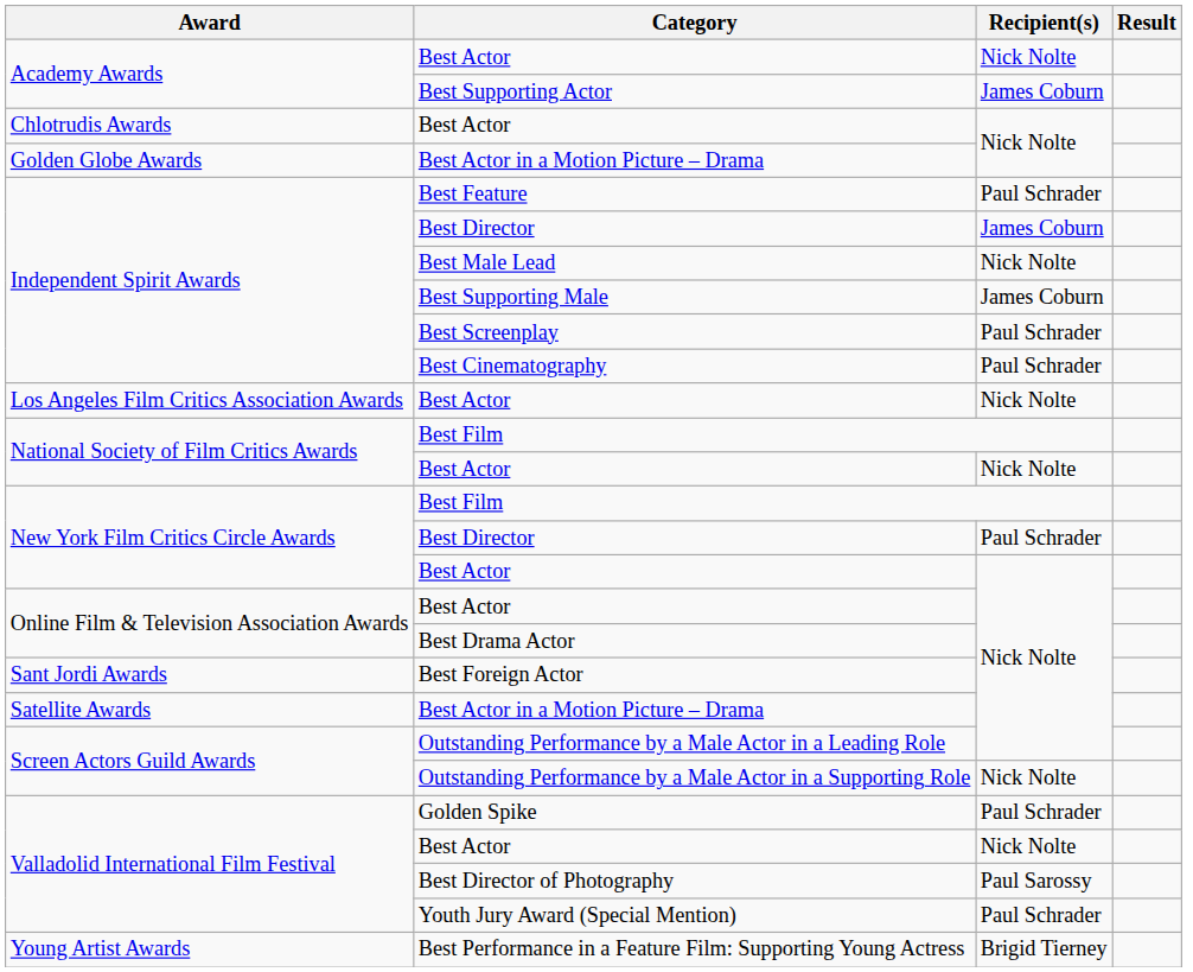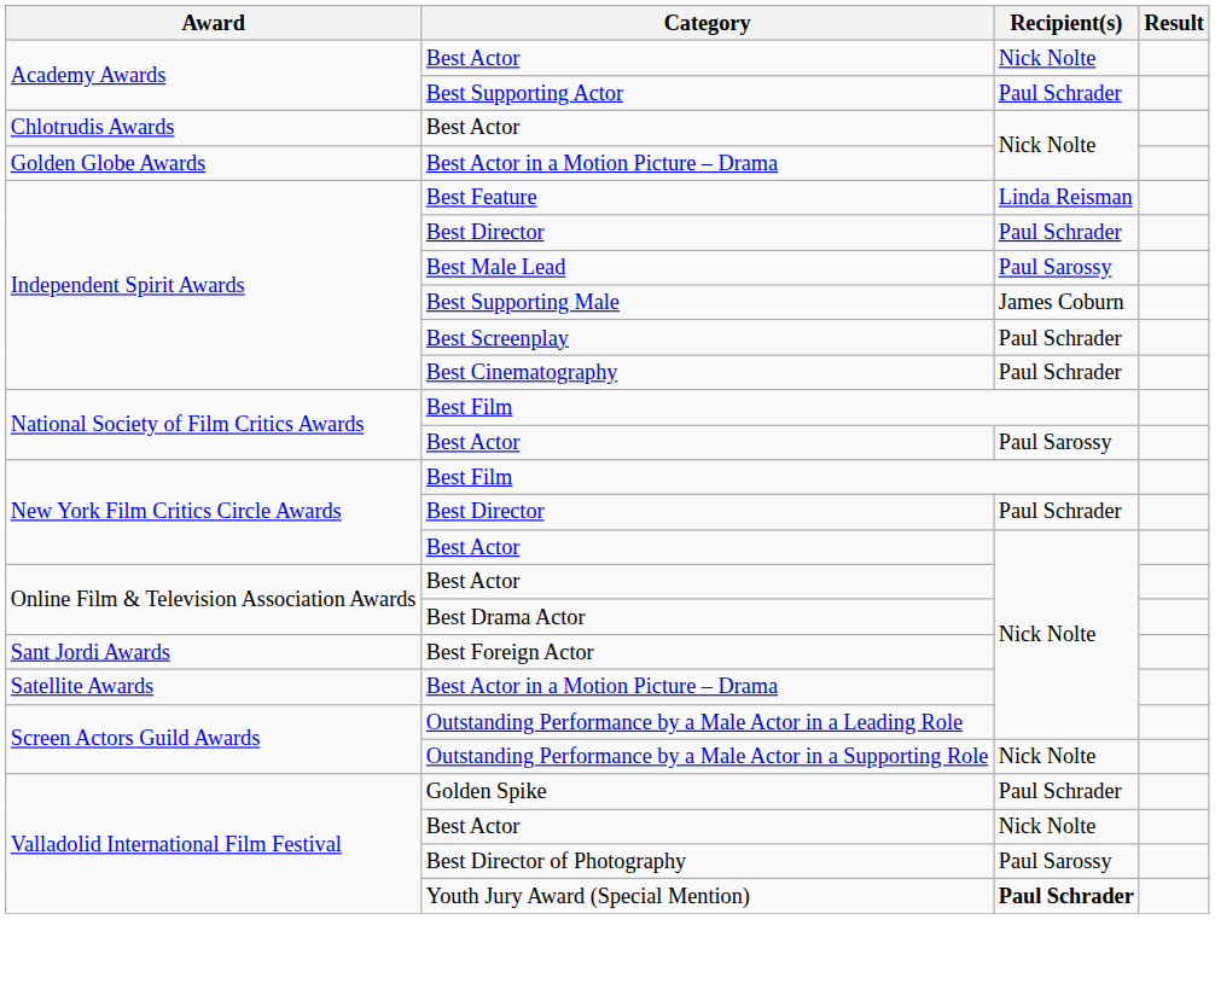 <table class="wikitable plainrowheaders sortable">
 <tr>
 <th>Award</th>
 <th>Category</th>
 <th>Recipient(s)</th>
 <th>Result</th>
 </tr>
 <tr>
 <td rowspan="2"><a href='#'>Academy Awards</a></td>
 <td><a href='#'>Best Actor</a></td>
 <td><a href='#'>Nick Nolte</a></td>
 <td></td>
 </tr>
 <tr>
 <td><a href='#'>Best Supporting Actor</a></td>
-<td><a href='#'>James Coburn</a></td>
+<td><a href='#'>Paul Schrader</a></td>
 <td></td>
 </tr>
 <tr>
 <td><a href='#'>Chlotrudis Awards</a></td>
 <td>Best Actor</td>
 <td rowspan="2">Nick Nolte</td>
 <td></td>
 </tr>
 <tr>
 <td><a href='#'>Golden Globe Awards</a></td>
 <td><a href='#'>Best Actor in a Motion Picture – Drama</a></td>
 <td></td>
 </tr>
 <tr>
 <td rowspan="6"><a href='#'>Independent Spirit Awards</a></td>
 <td><a href='#'>Best Feature</a></td>
-<td>Paul Schrader</td>
+<td><a href='#'>Linda Reisman</a></td>
 <td></td>
 </tr>
 <tr>
 <td><a href='#'>Best Director</a></td>
-<td><a href='#'>James Coburn</a></td>
+<td><a href='#'>Paul Schrader</a></td>
 <td></td>
 </tr>
 <tr>
 <td><a href='#'>Best Male Lead</a></td>
-<td>Nick Nolte</td>
+<td><a href='#'>Paul Sarossy</a></td>
 <td></td>
 </tr>
 <tr>
 <td><a href='#'>Best Supporting Male</a></td>
 <td>James Coburn</td>
 <td></td>
 </tr>
 <tr>
 <td><a href='#'>Best Screenplay</a></td>
 <td>Paul Schrader</td>
 <td></td>
 </tr>
 <tr>
 <td><a href='#'>Best Cinematography</a></td>
 <td>Paul Schrader</td>
 <td></td>
 </tr>
 <tr>
-<td><a href='#'>Los Angeles Film Critics Association Awards</a></td>
-<td><a href='#'>Best Actor</a></td>
-<td>Nick Nolte</td>
-<td></td>
-</tr>
-<tr>
 <td rowspan="2"><a href='#'>National Society of Film Critics Awards</a></td>
 <td colspan="2"><a href='#'>Best Film</a></td>
 <td></td>
 </tr>
 <tr>
 <td><a href='#'>Best Actor</a></td>
-<td>Nick Nolte</td>
+<td>Paul Sarossy</td>
 <td></td>
 </tr>
 <tr>
 <td rowspan="3"><a href='#'>New York Film Critics Circle Awards</a></td>
 <td colspan="2"><a href='#'>Best Film</a></td>
 <td></td>
 </tr>
 <tr>
 <td><a href='#'>Best Director</a></td>
 <td>Paul Schrader</td>
 <td></td>
 </tr>
 <tr>
 <td><a href='#'>Best Actor</a></td>
 <td rowspan="6">Nick Nolte</td>
 <td></td>
 </tr>
 <tr>
 <td rowspan="2">Online Film & Television Association Awards</td>
 <td>Best Actor</td>
 <td></td>
 </tr>
 <tr>
 <td>Best Drama Actor</td>
 <td></td>
 </tr>
 <tr>
 <td><a href='#'>Sant Jordi Awards</a></td>
 <td>Best Foreign Actor</td>
 <td></td>
 </tr>
 <tr>
 <td><a href='#'>Satellite Awards</a></td>
 <td><a href='#'>Best Actor in a Motion Picture – Drama</a></td>
 <td></td>
 </tr>
 <tr>
 <td rowspan="2"><a href='#'>Screen Actors Guild Awards</a></td>
 <td><a href='#'>Outstanding Performance by a Male Actor in a Leading Role</a></td>
 <td></td>
 </tr>
 <tr>
 <td><a href='#'>Outstanding Performance by a Male Actor in a Supporting Role</a></td>
 <td>Nick Nolte</td>
 <td></td>
 </tr>
 <tr>
 <td rowspan="4"><a href='#'>Valladolid International Film Festival</a></td>
 <td>Golden Spike</td>
 <td>Paul Schrader</td>
 <td></td>
 </tr>
 <tr>
 <td>Best Actor</td>
 <td>Nick Nolte</td>
 <td></td>
 </tr>
 <tr>
 <td>Best Director of Photography</td>
 <td>Paul Sarossy</td>
 <td></td>
 </tr>
 <tr>
 <td>Youth Jury Award (Special Mention)</td>
-<td>Paul Schrader</td>
-<td></td>
-</tr>
-<tr>
-<td><a href='#'>Young Artist Awards</a></td>
-<td>Best Performance in a Feature Film: Supporting Young Actress</td>
-<td>Brigid Tierney</td>
+<td><strong>Paul Schrader</strong></td>
 <td></td>
 </tr>
 </table>
